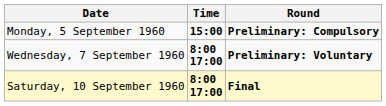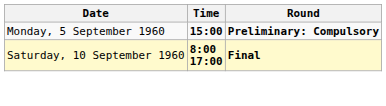 <table class="wikitable">
 <tr>
 <th>Date</th>
 <th>Time</th>
 <th>Round</th>
 </tr>
 <tr>
 <td>Monday, 5 September 1960</td>
 <td><strong>15:00</strong></td>
 <td><strong>Preliminary: Compulsory</strong></td>
 </tr>
-<tr>
-<td>Wednesday, 7 September 1960</td>
-<td><strong>8:00</strong><br><strong>17:00</strong></td>
-<td><strong>Preliminary: Voluntary</strong></td>
-</tr>
 <tr style=background:lemonchiffon>
 <td>Saturday, 10 September 1960</td>
 <td><strong>8:00</strong><br><strong>17:00</strong></td>
 <td><strong>Final</strong></td>
 </tr>
 </table>
